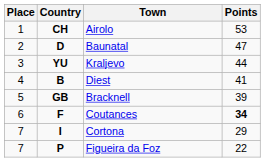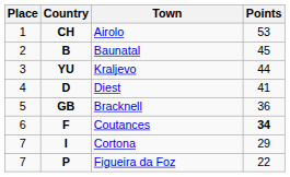 <table class="wikitable">
 <tr>
 <th width="25">Place</th>
 <th width="25">Country</th>
 <th width="200">Town</th>
 <th width="25">Points</th>
 </tr>
 <tr>
 <td align="center">1</td>
 <td align="center"><strong>CH</strong></td>
 <td align="left"><a href='#'>Airolo</a></td>
 <td align="center">53</td>
 </tr>
 <tr>
 <td align="center">2</td>
-<td align="center"><strong>D</strong></td>
+<td align="center"><strong>B</strong></td>
 <td align="left"><a href='#'>Baunatal</a></td>
-<td align="center">47</td>
+<td align="center">45</td>
 </tr>
 <tr>
 <td align="center">3</td>
 <td align="center"><strong>YU</strong></td>
 <td align="left"><a href='#'>Kraljevo</a></td>
 <td align="center">44</td>
 </tr>
 <tr>
 <td align="center">4</td>
-<td align="center"><strong>B</strong></td>
+<td align="center"><strong>D</strong></td>
 <td align="left"><a href='#'>Diest</a></td>
 <td align="center">41</td>
 </tr>
 <tr>
 <td align="center">5</td>
 <td align="center"><strong>GB</strong></td>
 <td align="left"><a href='#'>Bracknell</a></td>
-<td align="center">39</td>
+<td align="center">36</td>
 </tr>
 <tr>
 <td align="center">6</td>
 <td align="center"><strong>F</strong></td>
 <td align="left"><a href='#'>Coutances</a></td>
 <td align="center"><strong>34</strong></td>
 </tr>
 <tr>
 <td align="center">7</td>
 <td align="center"><strong>I</strong></td>
 <td align="left"><a href='#'>Cortona</a></td>
 <td align="center">29</td>
 </tr>
 <tr>
 <td align="center">7</td>
 <td align="center"><strong>P</strong></td>
 <td align="left"><a href='#'>Figueira da Foz</a></td>
 <td align="center">22</td>
 </tr>
 </table>
